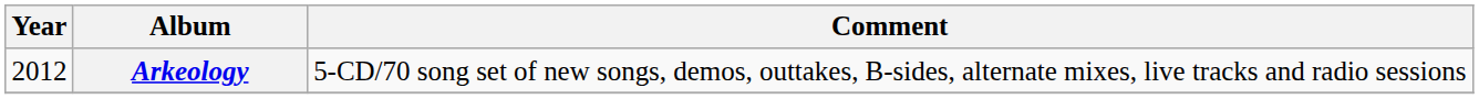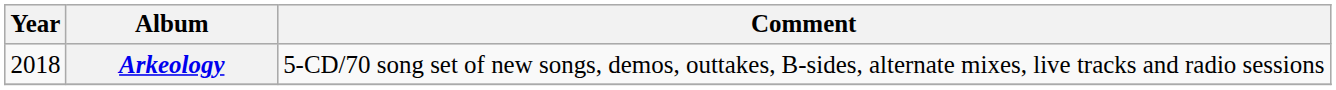 <table class="wikitable plainrowheaders" style="text-align:center;">
 <tr>
 <th rowspan="1">Year</th>
 <th rowspan="1" style="width:8em;">Album</th>
 <th rowspan="1">Comment</th>
 </tr>
 <tr>
-<td>2012</td>
+<td>2018</td>
 <th scope="row"><em><a href='#'>Arkeology</a></em></th>
 <td>5-CD/70 song set of new songs, demos, outtakes, B-sides, alternate mixes, live tracks and radio sessions</td>
 </tr>
 <tr>
 </tr>
 </table>
